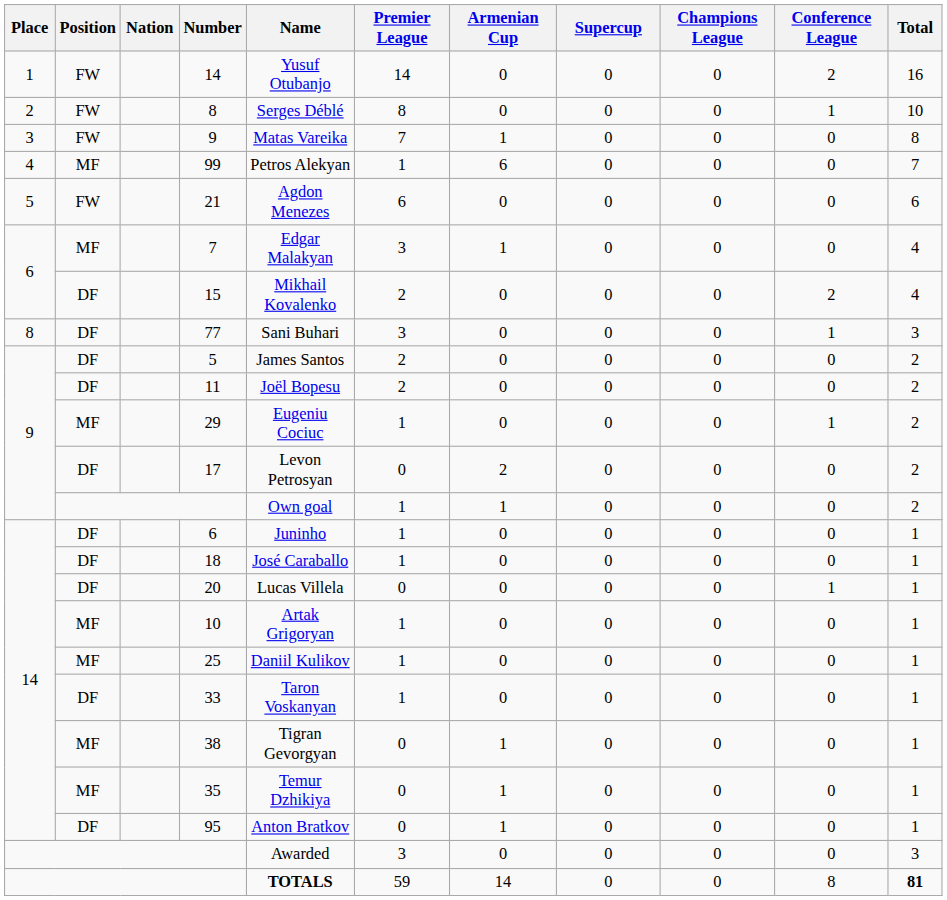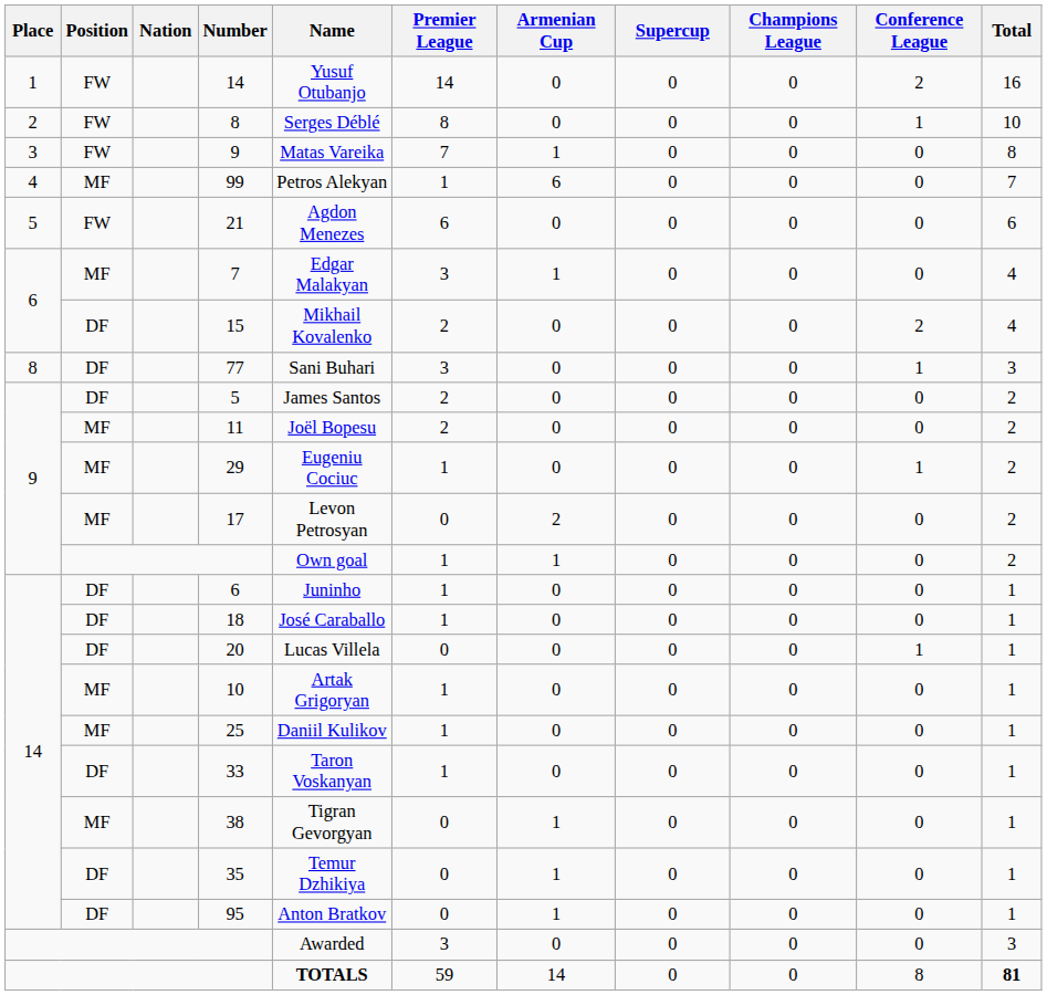 <table class="wikitable" style="font-size: 95%; text-align: center;">
 <tr>
 <th width=60>Place</th>
 <th width=60>Position</th>
 <th width=60>Nation</th>
 <th width=60>Number</th>
 <th width=200>Name</th>
 <th width=200><a href='#'>Premier League</a></th>
 <th width=200><a href='#'>Armenian Cup</a></th>
 <th width=200><a href='#'>Supercup</a></th>
 <th width=200><a href='#'>Champions League</a></th>
 <th width=200><a href='#'>Conference League</a></th>
 <th width=80>Total</th>
 </tr>
 <tr>
 <td>1</td>
 <td>FW</td>
 <td></td>
 <td>14</td>
 <td><a href='#'>Yusuf Otubanjo</a></td>
 <td>14</td>
 <td>0</td>
 <td>0</td>
 <td>0</td>
 <td>2</td>
 <td>16</td>
 </tr>
 <tr>
 <td>2</td>
 <td>FW</td>
 <td></td>
 <td>8</td>
 <td><a href='#'>Serges Déblé</a></td>
 <td>8</td>
 <td>0</td>
 <td>0</td>
 <td>0</td>
 <td>1</td>
 <td>10</td>
 </tr>
 <tr>
 <td>3</td>
 <td>FW</td>
 <td></td>
 <td>9</td>
 <td><a href='#'>Matas Vareika</a></td>
 <td>7</td>
 <td>1</td>
 <td>0</td>
 <td>0</td>
 <td>0</td>
 <td>8</td>
 </tr>
 <tr>
 <td>4</td>
 <td>MF</td>
 <td></td>
 <td>99</td>
 <td>Petros Alekyan</td>
 <td>1</td>
 <td>6</td>
 <td>0</td>
 <td>0</td>
 <td>0</td>
 <td>7</td>
 </tr>
 <tr>
 <td>5</td>
 <td>FW</td>
 <td></td>
 <td>21</td>
 <td><a href='#'>Agdon Menezes</a></td>
 <td>6</td>
 <td>0</td>
 <td>0</td>
 <td>0</td>
 <td>0</td>
 <td>6</td>
 </tr>
 <tr>
 <td rowspan="2">6</td>
 <td>MF</td>
 <td></td>
 <td>7</td>
 <td><a href='#'>Edgar Malakyan</a></td>
 <td>3</td>
 <td>1</td>
 <td>0</td>
 <td>0</td>
 <td>0</td>
 <td>4</td>
 </tr>
 <tr>
 <td>DF</td>
 <td></td>
 <td>15</td>
 <td><a href='#'>Mikhail Kovalenko</a></td>
 <td>2</td>
 <td>0</td>
 <td>0</td>
 <td>0</td>
 <td>2</td>
 <td>4</td>
 </tr>
 <tr>
 <td>8</td>
 <td>DF</td>
 <td></td>
 <td>77</td>
 <td>Sani Buhari</td>
 <td>3</td>
 <td>0</td>
 <td>0</td>
 <td>0</td>
 <td>1</td>
 <td>3</td>
 </tr>
 <tr>
 <td rowspan="5">9</td>
 <td>DF</td>
 <td></td>
 <td>5</td>
 <td>James Santos</td>
 <td>2</td>
 <td>0</td>
 <td>0</td>
 <td>0</td>
 <td>0</td>
 <td>2</td>
 </tr>
 <tr>
-<td>DF</td>
+<td>MF</td>
 <td></td>
 <td>11</td>
 <td><a href='#'>Joël Bopesu</a></td>
 <td>2</td>
 <td>0</td>
 <td>0</td>
 <td>0</td>
 <td>0</td>
 <td>2</td>
 </tr>
 <tr>
 <td>MF</td>
 <td></td>
 <td>29</td>
 <td><a href='#'>Eugeniu Cociuc</a></td>
 <td>1</td>
 <td>0</td>
 <td>0</td>
 <td>0</td>
 <td>1</td>
 <td>2</td>
 </tr>
 <tr>
-<td>DF</td>
+<td>MF</td>
 <td></td>
 <td>17</td>
 <td>Levon Petrosyan</td>
 <td>0</td>
 <td>2</td>
 <td>0</td>
 <td>0</td>
 <td>0</td>
 <td>2</td>
 </tr>
 <tr>
 <td colspan="3"></td>
 <td><a href='#'>Own goal</a></td>
 <td>1</td>
 <td>1</td>
 <td>0</td>
 <td>0</td>
 <td>0</td>
 <td>2</td>
 </tr>
 <tr>
 <td rowspan="9">14</td>
 <td>DF</td>
 <td></td>
 <td>6</td>
 <td><a href='#'>Juninho</a></td>
 <td>1</td>
 <td>0</td>
 <td>0</td>
 <td>0</td>
 <td>0</td>
 <td>1</td>
 </tr>
 <tr>
 <td>DF</td>
 <td></td>
 <td>18</td>
 <td><a href='#'>José Caraballo</a></td>
 <td>1</td>
 <td>0</td>
 <td>0</td>
 <td>0</td>
 <td>0</td>
 <td>1</td>
 </tr>
 <tr>
 <td>DF</td>
 <td></td>
 <td>20</td>
 <td>Lucas Villela</td>
 <td>0</td>
 <td>0</td>
 <td>0</td>
 <td>0</td>
 <td>1</td>
 <td>1</td>
 </tr>
 <tr>
 <td>MF</td>
 <td></td>
 <td>10</td>
 <td><a href='#'>Artak Grigoryan</a></td>
 <td>1</td>
 <td>0</td>
 <td>0</td>
 <td>0</td>
 <td>0</td>
 <td>1</td>
 </tr>
 <tr>
 <td>MF</td>
 <td></td>
 <td>25</td>
 <td><a href='#'>Daniil Kulikov</a></td>
 <td>1</td>
 <td>0</td>
 <td>0</td>
 <td>0</td>
 <td>0</td>
 <td>1</td>
 </tr>
 <tr>
 <td>DF</td>
 <td></td>
 <td>33</td>
 <td><a href='#'>Taron Voskanyan</a></td>
 <td>1</td>
 <td>0</td>
 <td>0</td>
 <td>0</td>
 <td>0</td>
 <td>1</td>
 </tr>
 <tr>
 <td>MF</td>
 <td></td>
 <td>38</td>
 <td>Tigran Gevorgyan</td>
 <td>0</td>
 <td>1</td>
 <td>0</td>
 <td>0</td>
 <td>0</td>
 <td>1</td>
 </tr>
 <tr>
-<td>MF</td>
+<td>DF</td>
 <td></td>
 <td>35</td>
 <td><a href='#'>Temur Dzhikiya</a></td>
 <td>0</td>
 <td>1</td>
 <td>0</td>
 <td>0</td>
 <td>0</td>
 <td>1</td>
 </tr>
 <tr>
 <td>DF</td>
 <td></td>
 <td>95</td>
 <td><a href='#'>Anton Bratkov</a></td>
 <td>0</td>
 <td>1</td>
 <td>0</td>
 <td>0</td>
 <td>0</td>
 <td>1</td>
 </tr>
 <tr>
 <td colspan="4"></td>
 <td>Awarded</td>
 <td>3</td>
 <td>0</td>
 <td>0</td>
 <td>0</td>
 <td>0</td>
 <td>3</td>
 </tr>
 <tr>
 <td colspan="4"></td>
 <td><strong>TOTALS</strong></td>
 <td>59</td>
 <td>14</td>
 <td>0</td>
 <td>0</td>
 <td>8</td>
 <td><strong>81</strong></td>
 </tr>
 </table>
